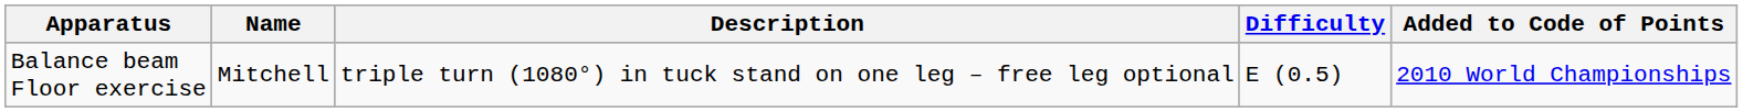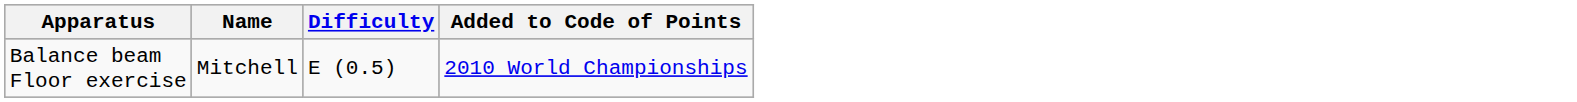 <table class="wikitable">
 <tr>
 <th>Apparatus</th>
 <th>Name</th>
-<th>Description</th>
 <th><a href='#'>Difficulty</a></th>
 <th>Added to Code of Points</th>
 </tr>
 <tr>
 <td>Balance beam <br> Floor exercise</td>
 <td>Mitchell</td>
-<td>triple turn (1080°) in tuck stand on one leg – free leg optional</td>
 <td>E (0.5)</td>
 <td><a href='#'>2010 World Championships</a></td>
 </tr>
 </table>
